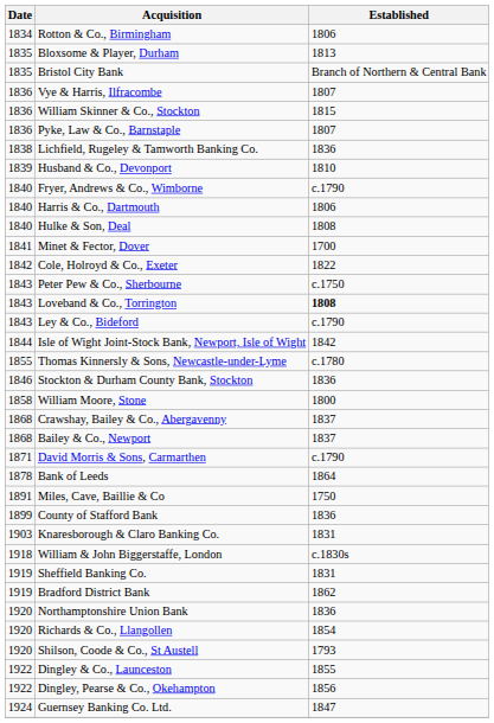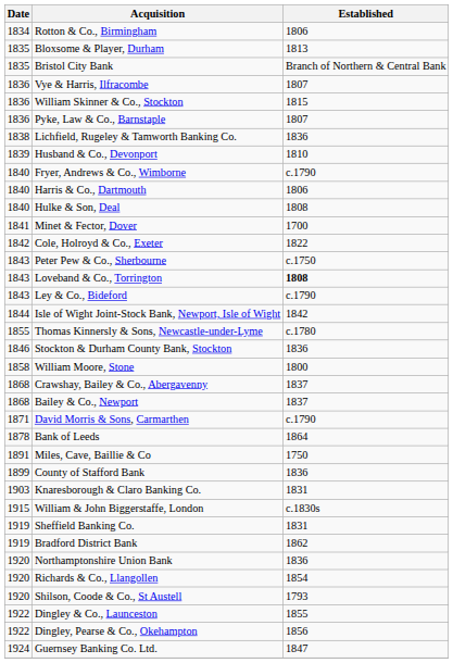 <table class="wikitable" style="text-align:left">
 <tr>
 <th>Date</th>
 <th>Acquisition</th>
 <th>Established</th>
 </tr>
 <tr>
 <td>1834</td>
 <td>Rotton & Co., <a href='#'>Birmingham</a></td>
 <td>1806</td>
 </tr>
 <tr>
 <td>1835</td>
 <td>Bloxsome & Player, <a href='#'>Durham</a></td>
 <td>1813</td>
 </tr>
 <tr>
 <td>1835</td>
 <td>Bristol City Bank</td>
 <td>Branch of Northern & Central Bank</td>
 </tr>
 <tr>
 <td>1836</td>
 <td>Vye & Harris, <a href='#'>Ilfracombe</a></td>
 <td>1807</td>
 </tr>
 <tr>
 <td>1836</td>
 <td>William Skinner & Co., <a href='#'>Stockton</a></td>
 <td>1815</td>
 </tr>
 <tr>
 <td>1836</td>
 <td>Pyke, Law & Co., <a href='#'>Barnstaple</a></td>
 <td>1807</td>
 </tr>
 <tr>
 <td>1838</td>
 <td>Lichfield, Rugeley & Tamworth Banking Co.</td>
 <td>1836</td>
 </tr>
 <tr>
 <td>1839</td>
 <td>Husband & Co., <a href='#'>Devonport</a></td>
 <td>1810</td>
 </tr>
 <tr>
 <td>1840</td>
 <td>Fryer, Andrews & Co., <a href='#'>Wimborne</a></td>
 <td>c.1790</td>
 </tr>
 <tr>
 <td>1840</td>
 <td>Harris & Co., <a href='#'>Dartmouth</a></td>
 <td>1806</td>
 </tr>
 <tr>
 <td>1840</td>
 <td>Hulke & Son, <a href='#'>Deal</a></td>
 <td>1808</td>
 </tr>
 <tr>
 <td>1841</td>
 <td>Minet & Fector, <a href='#'>Dover</a></td>
 <td>1700</td>
 </tr>
 <tr>
 <td>1842</td>
 <td>Cole, Holroyd & Co., <a href='#'>Exeter</a></td>
 <td>1822</td>
 </tr>
 <tr>
 <td>1843</td>
 <td>Peter Pew & Co., <a href='#'>Sherbourne</a></td>
 <td>c.1750</td>
 </tr>
 <tr>
 <td>1843</td>
 <td>Loveband & Co., <a href='#'>Torrington</a></td>
 <td><strong>1808</strong></td>
 </tr>
 <tr>
 <td>1843</td>
 <td>Ley & Co., <a href='#'>Bideford</a></td>
 <td>c.1790</td>
 </tr>
 <tr>
 <td>1844</td>
 <td>Isle of Wight Joint-Stock Bank, <a href='#'>Newport, Isle of Wight</a></td>
 <td>1842</td>
 </tr>
 <tr>
 <td>1855</td>
 <td>Thomas Kinnersly & Sons, <a href='#'>Newcastle-under-Lyme</a></td>
 <td>c.1780</td>
 </tr>
 <tr>
 <td>1846</td>
 <td>Stockton & Durham County Bank, <a href='#'>Stockton</a></td>
 <td>1836</td>
 </tr>
 <tr>
 <td>1858</td>
 <td>William Moore, <a href='#'>Stone</a></td>
 <td>1800</td>
 </tr>
 <tr>
 <td>1868</td>
 <td>Crawshay, Bailey & Co., <a href='#'>Abergavenny</a></td>
 <td>1837</td>
 </tr>
 <tr>
 <td>1868</td>
 <td>Bailey & Co., <a href='#'>Newport</a></td>
 <td>1837</td>
 </tr>
 <tr>
 <td>1871</td>
 <td><a href='#'>David Morris & Sons</a>, <a href='#'>Carmarthen</a></td>
 <td>c.1790</td>
 </tr>
 <tr>
 <td>1878</td>
 <td>Bank of Leeds</td>
 <td>1864</td>
 </tr>
 <tr>
 <td>1891</td>
 <td>Miles, Cave, Baillie & Co</td>
 <td>1750</td>
 </tr>
 <tr>
 <td>1899</td>
 <td>County of Stafford Bank</td>
 <td>1836</td>
 </tr>
 <tr>
 <td>1903</td>
 <td>Knaresborough & Claro Banking Co.</td>
 <td>1831</td>
 </tr>
 <tr>
-<td>1918</td>
+<td>1915</td>
 <td>William & John Biggerstaffe, London</td>
 <td>c.1830s</td>
 </tr>
 <tr>
 <td>1919</td>
 <td>Sheffield Banking Co.</td>
 <td>1831</td>
 </tr>
 <tr>
 <td>1919</td>
 <td>Bradford District Bank</td>
 <td>1862</td>
 </tr>
 <tr>
 <td>1920</td>
 <td>Northamptonshire Union Bank</td>
 <td>1836</td>
 </tr>
 <tr>
 <td>1920</td>
 <td>Richards & Co., <a href='#'>Llangollen</a></td>
 <td>1854</td>
 </tr>
 <tr>
 <td>1920</td>
 <td>Shilson, Coode & Co., <a href='#'>St Austell</a></td>
 <td>1793</td>
 </tr>
 <tr>
 <td>1922</td>
 <td>Dingley & Co., <a href='#'>Launceston</a></td>
 <td>1855</td>
 </tr>
 <tr>
 <td>1922</td>
 <td>Dingley, Pearse & Co., <a href='#'>Okehampton</a></td>
 <td>1856</td>
 </tr>
 <tr>
 <td>1924</td>
 <td>Guernsey Banking Co. Ltd.</td>
 <td>1847</td>
 </tr>
 <tr>
 </tr>
 </table>
